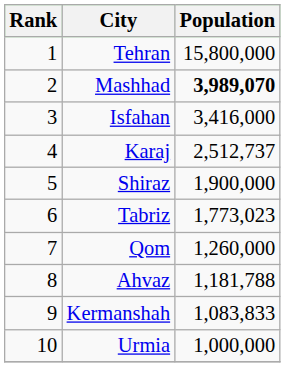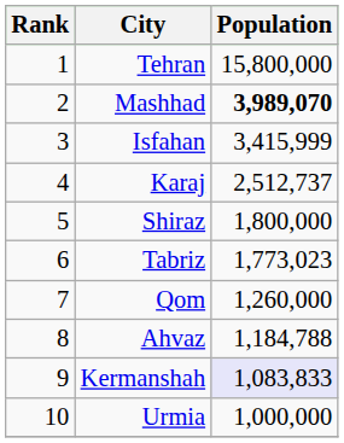 <table class="wikitable sortable" style="text-align:right;">
 <tr style="text-align:center; background:#98fb98;">
 <th><strong>Rank</strong></th>
 <th><strong>City</strong></th>
 <th>Population</th>
 </tr>
 <tr>
 <td>1</td>
 <td><a href='#'>Tehran</a></td>
 <td>15,800,000</td>
 </tr>
 <tr>
 <td>2</td>
 <td><a href='#'>Mashhad</a></td>
 <td><strong>3,989,070</strong></td>
 </tr>
 <tr>
 <td>3</td>
 <td><a href='#'>Isfahan</a></td>
-<td>3,416,000</td>
+<td>3,415,999</td>
 </tr>
 <tr>
 <td>4</td>
 <td><a href='#'>Karaj</a></td>
 <td>2,512,737</td>
 </tr>
 <tr>
 <td>5</td>
 <td><a href='#'>Shiraz</a></td>
-<td>1,900,000</td>
+<td>1,800,000</td>
 </tr>
 <tr>
 <td>6</td>
 <td><a href='#'>Tabriz</a></td>
 <td>1,773,023</td>
 </tr>
 <tr>
 <td>7</td>
 <td><a href='#'>Qom</a></td>
 <td>1,260,000</td>
 </tr>
 <tr>
 <td>8</td>
 <td><a href='#'>Ahvaz</a></td>
-<td>1,181,788</td>
+<td>1,184,788</td>
 </tr>
 <tr>
 <td>9</td>
 <td><a href='#'>Kermanshah</a></td>
-<td>1,083,833</td>
+<td style="background: lavender;">1,083,833</td>
 </tr>
 <tr>
 <td>10</td>
 <td><a href='#'>Urmia</a></td>
 <td>1,000,000</td>
 </tr>
 <tr>
 </tr>
 </table>
